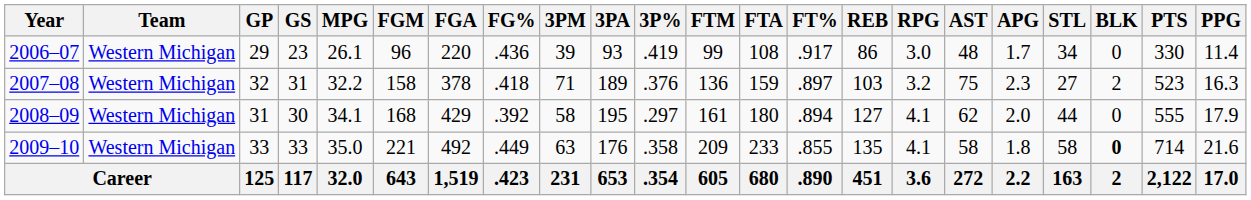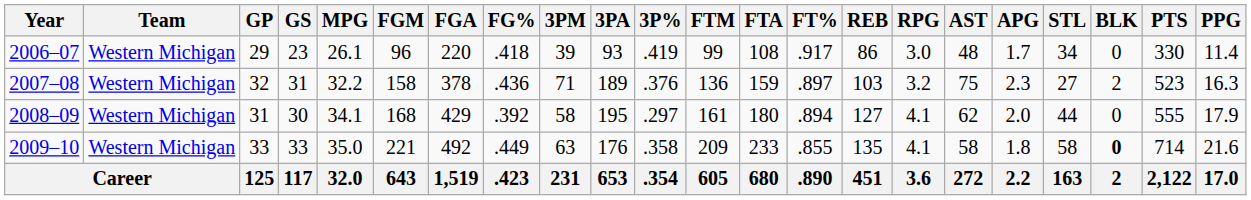 <table class="wikitable" style="text-align:center">
 <tr>
 <th>Year</th>
 <th>Team</th>
 <th>GP</th>
 <th>GS</th>
 <th>MPG</th>
 <th>FGM</th>
 <th>FGA</th>
 <th>FG%</th>
 <th>3PM</th>
 <th>3PA</th>
 <th>3P%</th>
 <th>FTM</th>
 <th>FTA</th>
 <th>FT%</th>
 <th>REB</th>
 <th>RPG</th>
 <th>AST</th>
 <th>APG</th>
 <th>STL</th>
 <th>BLK</th>
 <th>PTS</th>
 <th>PPG</th>
 </tr>
 <tr>
 <td><a href='#'>2006–07</a></td>
 <td><a href='#'>Western Michigan</a></td>
 <td>29</td>
 <td>23</td>
 <td>26.1</td>
 <td>96</td>
 <td>220</td>
-<td>.436</td>
+<td>.418</td>
 <td>39</td>
 <td>93</td>
 <td>.419</td>
 <td>99</td>
 <td>108</td>
 <td>.917</td>
 <td>86</td>
 <td>3.0</td>
 <td>48</td>
 <td>1.7</td>
 <td>34</td>
 <td>0</td>
 <td>330</td>
 <td>11.4</td>
 </tr>
 <tr>
 <td><a href='#'>2007–08</a></td>
 <td><a href='#'>Western Michigan</a></td>
 <td>32</td>
 <td>31</td>
 <td>32.2</td>
 <td>158</td>
 <td>378</td>
-<td>.418</td>
+<td>.436</td>
 <td>71</td>
 <td>189</td>
 <td>.376</td>
 <td>136</td>
 <td>159</td>
 <td>.897</td>
 <td>103</td>
 <td>3.2</td>
 <td>75</td>
 <td>2.3</td>
 <td>27</td>
 <td>2</td>
 <td>523</td>
 <td>16.3</td>
 </tr>
 <tr>
 <td><a href='#'>2008–09</a></td>
 <td><a href='#'>Western Michigan</a></td>
 <td>31</td>
 <td>30</td>
 <td>34.1</td>
 <td>168</td>
 <td>429</td>
 <td>.392</td>
 <td>58</td>
 <td>195</td>
 <td>.297</td>
 <td>161</td>
 <td>180</td>
 <td>.894</td>
 <td>127</td>
 <td>4.1</td>
 <td>62</td>
 <td>2.0</td>
 <td>44</td>
 <td>0</td>
 <td>555</td>
 <td>17.9</td>
 </tr>
 <tr>
 <td><a href='#'>2009–10</a></td>
 <td><a href='#'>Western Michigan</a></td>
 <td>33</td>
 <td>33</td>
 <td>35.0</td>
 <td>221</td>
 <td>492</td>
 <td>.449</td>
 <td>63</td>
 <td>176</td>
 <td>.358</td>
 <td>209</td>
 <td>233</td>
 <td>.855</td>
 <td>135</td>
 <td>4.1</td>
 <td>58</td>
 <td>1.8</td>
 <td>58</td>
 <td><strong>0</strong></td>
 <td>714</td>
 <td>21.6</td>
 </tr>
 <tr>
 <th colspan=2>Career</th>
 <th>125</th>
 <th>117</th>
 <th>32.0</th>
 <th>643</th>
 <th>1,519</th>
 <th>.423</th>
 <th>231</th>
 <th>653</th>
 <th>.354</th>
 <th>605</th>
 <th>680</th>
 <th>.890</th>
 <th>451</th>
 <th>3.6</th>
 <th>272</th>
 <th>2.2</th>
 <th>163</th>
 <th>2</th>
 <th>2,122</th>
 <th>17.0</th>
 </tr>
 </table>
